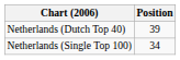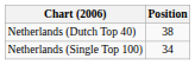 <table class="wikitable sortable">
 <tr>
 <th>Chart (2006)</th>
 <th>Position</th>
 </tr>
 <tr>
 <td>Netherlands (Dutch Top 40)</td>
-<td align="center">39</td>
+<td align="center">38</td>
 </tr>
 <tr>
 <td>Netherlands (Single Top 100)</td>
 <td align="center">34</td>
 </tr>
 </table>
